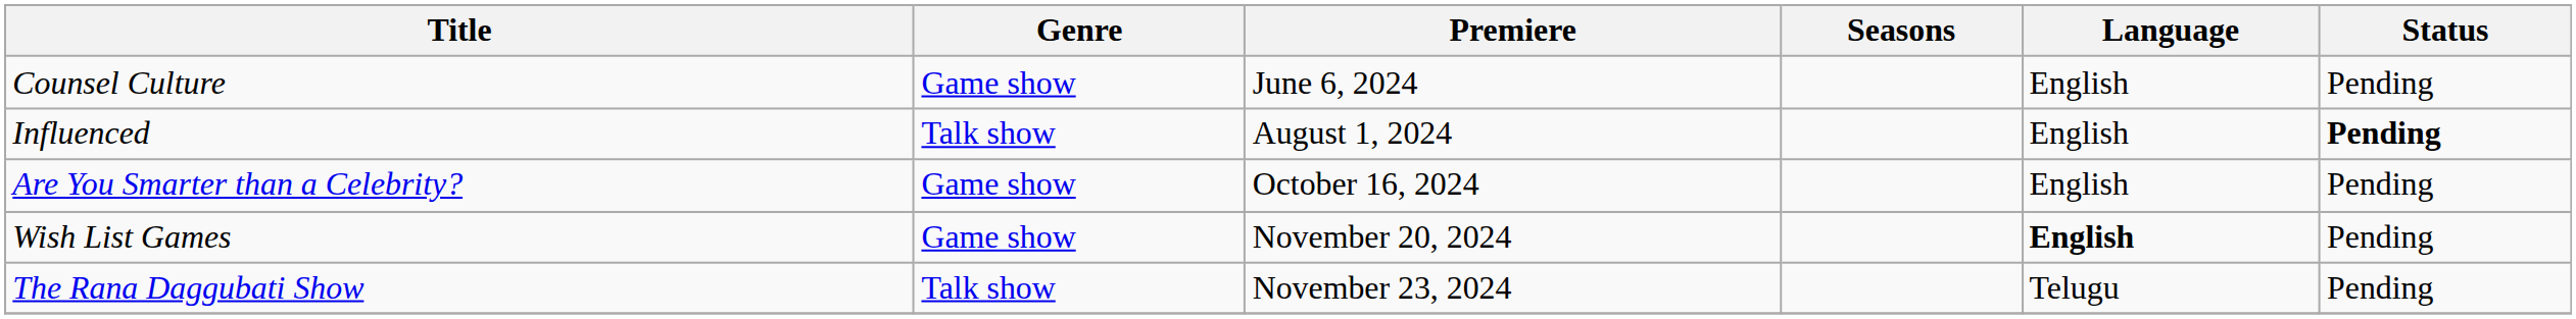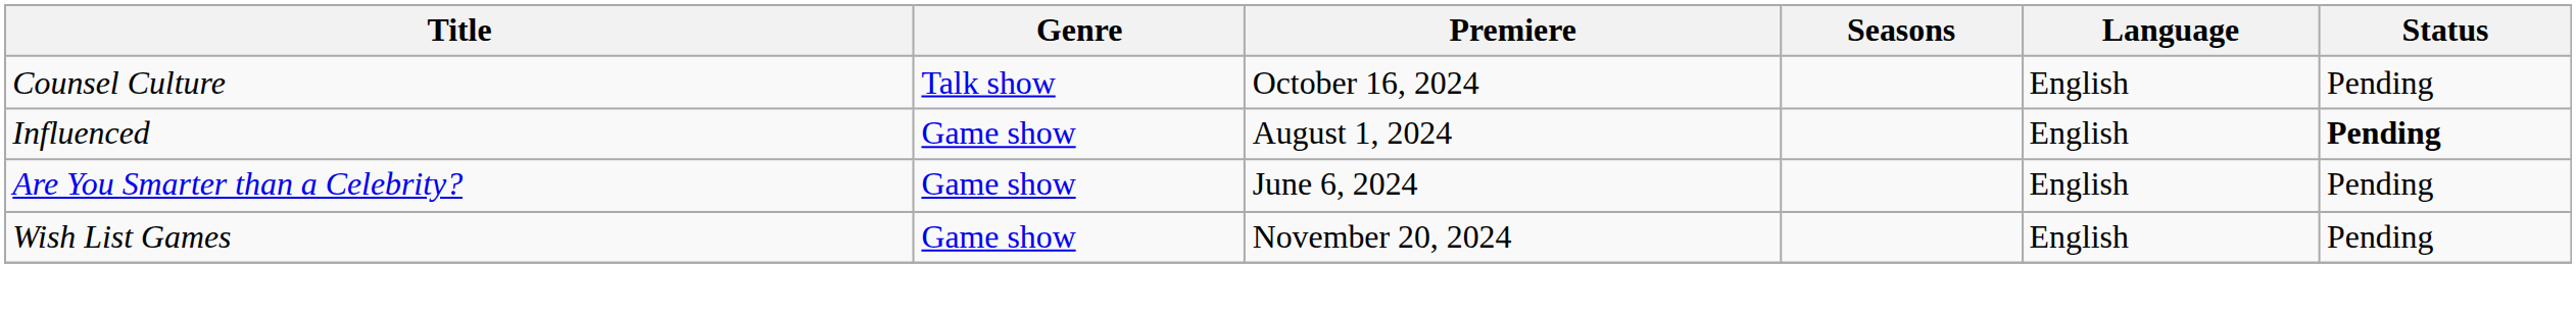 <table class="wikitable sortable" style="width:100%;">
 <tr>
 <th>Title</th>
 <th>Genre</th>
 <th>Premiere</th>
 <th>Seasons</th>
 <th>Language</th>
 <th>Status</th>
 </tr>
 <tr>
 <td><em>Counsel Culture</em></td>
-<td><a href='#'>Game show</a></td>
-<td>June 6, 2024</td>
+<td><a href='#'>Talk show</a></td>
+<td>October 16, 2024</td>
 <td></td>
 <td>English</td>
 <td>Pending</td>
 </tr>
 <tr>
 <td><em>Influenced</em></td>
-<td><a href='#'>Talk show</a></td>
+<td><a href='#'>Game show</a></td>
 <td>August 1, 2024</td>
 <td></td>
 <td>English</td>
 <td><strong>Pending</strong></td>
 </tr>
 <tr>
 <td><em><a href='#'>Are You Smarter than a Celebrity?</a></em></td>
 <td><a href='#'>Game show</a></td>
-<td>October 16, 2024</td>
+<td>June 6, 2024</td>
 <td></td>
 <td>English</td>
 <td>Pending</td>
 </tr>
 <tr>
 <td><em>Wish List Games</em></td>
 <td><a href='#'>Game show</a></td>
 <td>November 20, 2024</td>
 <td></td>
-<td><strong>English</strong></td>
-<td>Pending</td>
-</tr>
-<tr>
-<td><em><a href='#'>The Rana Daggubati Show</a></em></td>
-<td><a href='#'>Talk show</a></td>
-<td>November 23, 2024</td>
-<td></td>
-<td>Telugu</td>
+<td>English</td>
 <td>Pending</td>
 </tr>
 <tr>
 </tr>
 </table>
